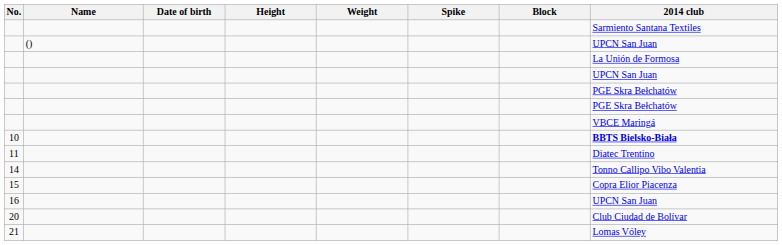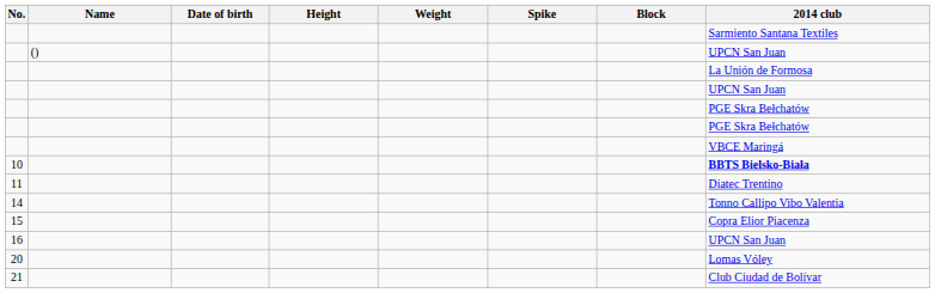 <table class="wikitable sortable" style="font-size:100%; text-align:center;">
 <tr>
 <th>No.</th>
 <th style="width:12em">Name</th>
 <th style="width:8em">Date of birth</th>
 <th style="width:9em">Height</th>
 <th style="width:9em">Weight</th>
 <th style="width:9em">Spike</th>
 <th style="width:9em">Block</th>
 <th style="width:19em">2014 club</th>
 </tr>
 <tr>
 <td></td>
 <td align=left></td>
 <td align=right></td>
 <td></td>
 <td></td>
 <td></td>
 <td></td>
 <td align=left> <a href='#'>Sarmiento Santana Textiles</a></td>
 </tr>
 <tr>
 <td></td>
 <td align=left> ()</td>
 <td align=right></td>
 <td></td>
 <td></td>
 <td></td>
 <td></td>
 <td align=left> <a href='#'>UPCN San Juan</a></td>
 </tr>
 <tr>
 <td></td>
 <td align=left></td>
 <td align=right></td>
 <td></td>
 <td></td>
 <td></td>
 <td></td>
 <td align=left> <a href='#'>La Unión de Formosa</a></td>
 </tr>
 <tr>
 <td></td>
 <td align=left></td>
 <td align=right></td>
 <td></td>
 <td></td>
 <td></td>
 <td></td>
 <td align=left> <a href='#'>UPCN San Juan</a></td>
 </tr>
 <tr>
 <td></td>
 <td align=left></td>
 <td align=right></td>
 <td></td>
 <td></td>
 <td></td>
 <td></td>
 <td align=left> <a href='#'>PGE Skra Bełchatów</a></td>
 </tr>
 <tr>
 <td></td>
 <td align=left></td>
 <td align=right></td>
 <td></td>
 <td></td>
 <td></td>
 <td></td>
 <td align=left> <a href='#'>PGE Skra Bełchatów</a></td>
 </tr>
 <tr>
 <td></td>
 <td align=left></td>
 <td align=right></td>
 <td></td>
 <td></td>
 <td></td>
 <td></td>
 <td align=left> <a href='#'>VBCE Maringá</a></td>
 </tr>
 <tr>
 <td>10</td>
 <td align=left></td>
 <td align=right></td>
 <td></td>
 <td></td>
 <td></td>
 <td></td>
 <td align=left><strong> <a href='#'>BBTS Bielsko-Biała</a></strong></td>
 </tr>
 <tr>
 <td>11</td>
 <td align=left></td>
 <td align=right></td>
 <td></td>
 <td></td>
 <td></td>
 <td></td>
 <td align=left> <a href='#'>Diatec Trentino</a></td>
 </tr>
 <tr>
 <td>14</td>
 <td align=left></td>
 <td align=right></td>
 <td></td>
 <td></td>
 <td></td>
 <td></td>
 <td align=left> <a href='#'>Tonno Callipo Vibo Valentia</a></td>
 </tr>
 <tr>
 <td>15</td>
 <td align=left></td>
 <td align=right></td>
 <td></td>
 <td></td>
 <td></td>
 <td></td>
 <td align=left> <a href='#'>Copra Elior Piacenza</a></td>
 </tr>
 <tr>
 <td>16</td>
 <td align=left></td>
 <td align=right></td>
 <td></td>
 <td></td>
 <td></td>
 <td></td>
 <td align=left> <a href='#'>UPCN San Juan</a></td>
 </tr>
 <tr>
 <td>20</td>
 <td align=left></td>
 <td align=right></td>
 <td></td>
 <td></td>
 <td></td>
 <td></td>
-<td align=left> <a href='#'>Club Ciudad de Bolívar</a></td>
+<td align=left> <a href='#'>Lomas Vóley</a></td>
 </tr>
 <tr>
 <td>21</td>
 <td align=left></td>
 <td align=right></td>
 <td></td>
 <td></td>
 <td></td>
 <td></td>
-<td align=left> <a href='#'>Lomas Vóley</a></td>
+<td align=left> <a href='#'>Club Ciudad de Bolívar</a></td>
 </tr>
 </table>
